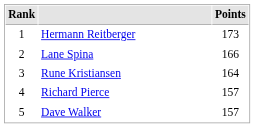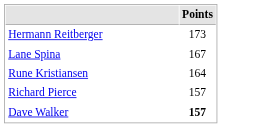 <table cellspacing="1" cellpadding="3" style="border:1px solid #AAAAAA;font-size:86%">
 <tr bgcolor="#E4E4E4">
-<th style="border-bottom:1px solid #AAAAAA" width=10>Rank</th>
 <th style="border-bottom:1px solid #AAAAAA" width=200></th>
 <th style="border-bottom:1px solid #AAAAAA" width=20>Points</th>
 </tr>
 <tr>
-<td align="center">1</td>
 <td> <a href='#'>Hermann Reitberger</a></td>
 <td align=center>173</td>
 </tr>
 <tr>
-<td align="center">2</td>
 <td> <a href='#'>Lane Spina</a></td>
-<td align=center>166</td>
+<td align=center>167</td>
 </tr>
 <tr>
-<td align="center">3</td>
 <td> <a href='#'>Rune Kristiansen</a></td>
 <td align=center>164</td>
 </tr>
 <tr>
-<td align="center">4</td>
 <td> <a href='#'>Richard Pierce</a></td>
 <td align=center>157</td>
 </tr>
 <tr>
-<td align="center">5</td>
 <td> <a href='#'>Dave Walker</a></td>
-<td align=center>157</td>
+<td align=center><strong>157</strong></td>
 </tr>
 </table>
